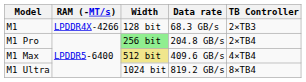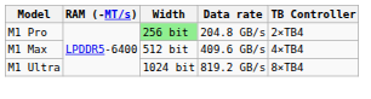 <table class="wikitable floatright">
 <tr>
 <th>Model</th>
 <th>RAM (-<a href='#'>MT/s</a>)</th>
 <th>Width</th>
 <th>Data rate</th>
 <th>TB Controller</th>
-</tr>
-<tr>
-<td>M1</td>
-<td><a href='#'>LPDDR4X</a>-4266</td>
-<td>128 bit</td>
-<td>68.3 GB/s</td>
-<td>2×TB3</td>
 </tr>
 <tr>
 <td>M1 Pro</td>
 <td rowspan="3"><a href='#'>LPDDR5</a>-6400</td>
 <td style="background: lightgreen;">256 bit</td>
 <td>204.8 GB/s</td>
 <td>2×TB4</td>
 </tr>
 <tr>
 <td>M1 Max</td>
-<td style="background: khaki;">512 bit</td>
+<td>512 bit</td>
 <td>409.6 GB/s</td>
 <td>4×TB4</td>
 </tr>
 <tr>
 <td>M1 Ultra</td>
 <td>1024 bit</td>
 <td>819.2 GB/s</td>
 <td>8×TB4</td>
 </tr>
 </table>
